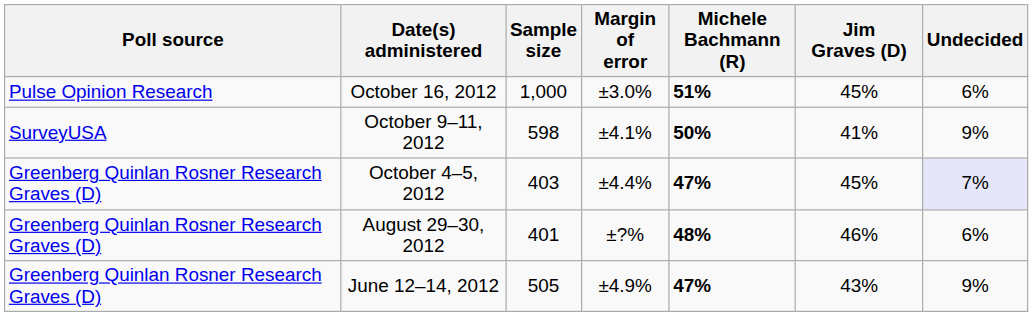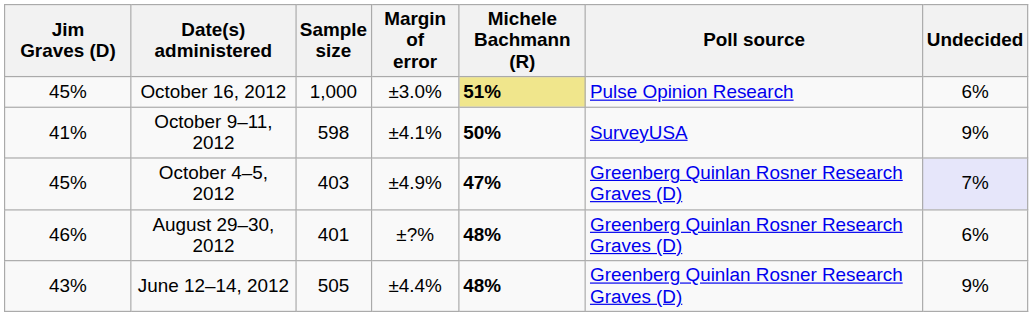 <table class="wikitable">
 <tr>
-<th>Poll source</th>
+<th style="width:100px;">Jim<br>Graves (D)</th>
 <th>Date(s)<br>administered</th>
 <th>Sample<br>size</th>
 <th>Margin of <br>error</th>
 <th style="width:100px;">Michele<br>Bachmann (R)</th>
-<th style="width:100px;">Jim<br>Graves (D)</th>
+<th>Poll source</th>
 <th>Undecided</th>
 </tr>
 <tr>
-<td><a href='#'>Pulse Opinion Research</a></td>
+<td align=center>45%</td>
 <td align=center>October 16, 2012</td>
 <td align=center>1,000</td>
 <td align=center>±3.0%</td>
-<td><strong>51%</strong></td>
-<td align=center>45%</td>
+<td style="background: khaki;"><strong>51%</strong></td>
+<td><a href='#'>Pulse Opinion Research</a></td>
 <td align=center>6%</td>
 </tr>
 <tr>
-<td><a href='#'>SurveyUSA</a></td>
+<td align=center>41%</td>
 <td align=center>October 9–11, 2012</td>
 <td align=center>598</td>
 <td align=center>±4.1%</td>
 <td><strong>50%</strong></td>
-<td align=center>41%</td>
+<td><a href='#'>SurveyUSA</a></td>
 <td align=center>9%</td>
 </tr>
 <tr>
-<td><a href='#'>Greenberg Quinlan Rosner Research Graves (D)</a></td>
+<td align=center>45%</td>
 <td align=center>October 4–5, 2012</td>
 <td align=center>403</td>
-<td align=center>±4.4%</td>
+<td align=center>±4.9%</td>
 <td><strong>47%</strong></td>
-<td align=center>45%</td>
+<td><a href='#'>Greenberg Quinlan Rosner Research Graves (D)</a></td>
 <td align=center style="background: lavender;">7%</td>
 </tr>
 <tr>
-<td><a href='#'>Greenberg Quinlan Rosner Research Graves (D)</a></td>
+<td align=center>46%</td>
 <td align=center>August 29–30, 2012</td>
 <td align=center>401</td>
 <td align=center>±?%</td>
 <td><strong>48%</strong></td>
-<td align=center>46%</td>
+<td><a href='#'>Greenberg Quinlan Rosner Research Graves (D)</a></td>
 <td align=center>6%</td>
 </tr>
 <tr>
-<td><a href='#'>Greenberg Quinlan Rosner Research Graves (D)</a></td>
+<td align=center>43%</td>
 <td align=center>June 12–14, 2012</td>
 <td align=center>505</td>
-<td align=center>±4.9%</td>
-<td><strong>47%</strong></td>
-<td align=center>43%</td>
+<td align=center>±4.4%</td>
+<td><strong>48%</strong></td>
+<td><a href='#'>Greenberg Quinlan Rosner Research Graves (D)</a></td>
 <td align=center>9%</td>
 </tr>
 </table>
